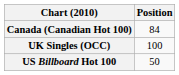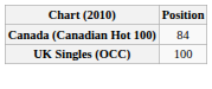 <table class="wikitable sortable plainrowheaders" style="text-align:center">
 <tr>
 <th scope="col">Chart (2010)</th>
 <th scope="col">Position</th>
 </tr>
 <tr>
 <th scope="row">Canada (Canadian Hot 100)</th>
 <td>84</td>
 </tr>
 <tr>
 <th scope="row">UK Singles (OCC)</th>
 <td>100</td>
 </tr>
-<tr>
-<th scope="row">US <em>Billboard</em> Hot 100</th>
-<td>50</td>
-</tr>
 </table>
